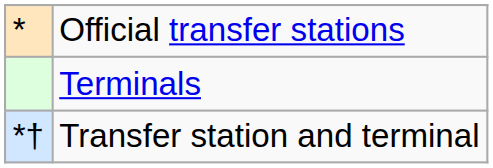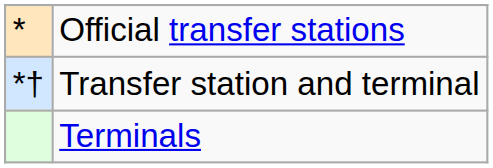 <table class="wikitable" style="font-size:100%;">
 <tr>
 <td style="background-color:#FFE6BD">*</td>
 <td>Official <a href='#'>transfer stations</a></td>
 </tr>
 <tr>
+<td style="background-color:#d0e7ff">*†</td>
+<td>Transfer station and terminal</td>
+</tr>
+<tr>
 <td style="background-color:#ddffdd"></td>
 <td><a href='#'>Terminals</a></td>
 </tr>
-<tr>
-<td style="background-color:#d0e7ff">*†</td>
-<td>Transfer station and terminal</td>
-</tr>
 </table>
